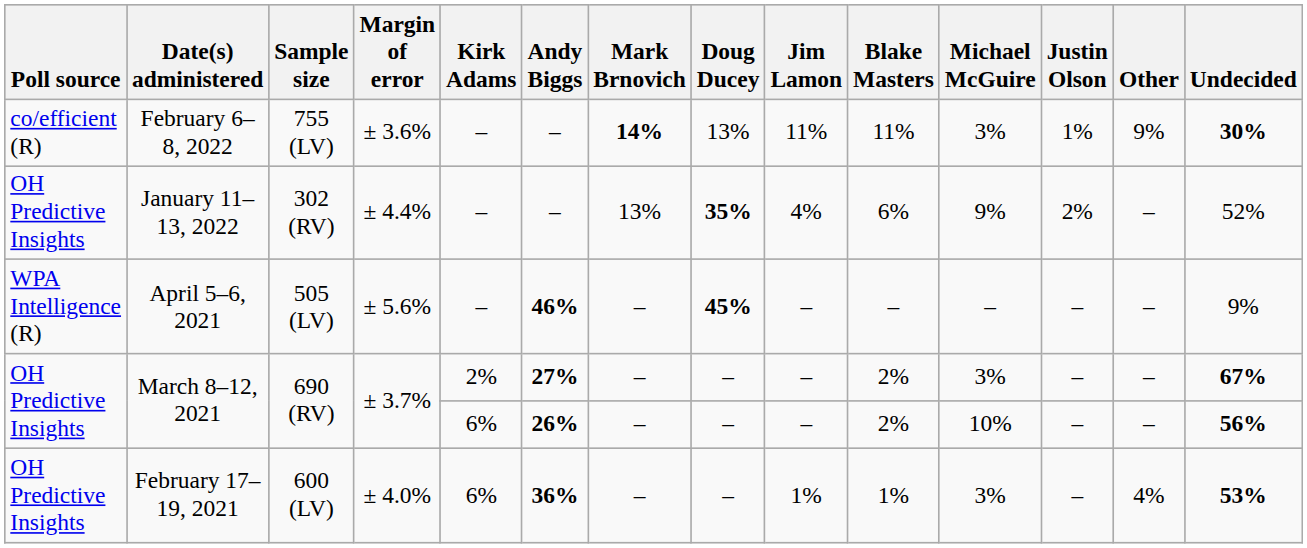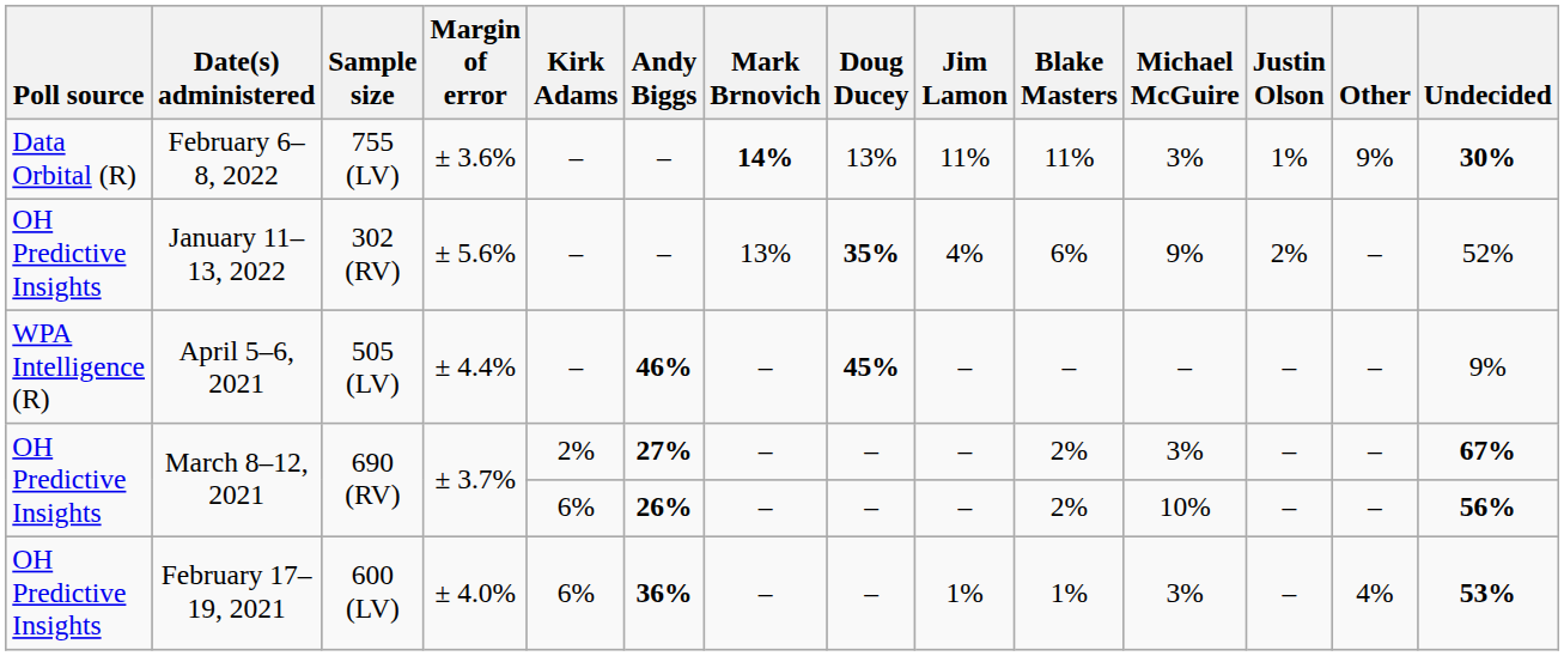 <table class="wikitable" style="font-size:90%;text-align:center;">
 <tr valign=bottom>
 <th>Poll source</th>
 <th>Date(s)<br>administered</th>
 <th>Sample<br>size</th>
 <th>Margin<br>of error</th>
 <th style="width:60px;">Kirk<br>Adams</th>
 <th style="width:60px;">Andy<br>Biggs</th>
 <th style="width:60px;">Mark<br>Brnovich</th>
 <th style="width:60px;">Doug<br>Ducey</th>
 <th style="width:60px;">Jim<br>Lamon</th>
 <th style="width:60px;">Blake<br>Masters</th>
 <th style="width:60px;">Michael<br>McGuire</th>
 <th style="width:60px;">Justin<br>Olson</th>
 <th>Other</th>
 <th>Undecided</th>
 </tr>
 <tr>
-<td style="text-align:left;"><a href='#'>co/efficient</a> (R)</td>
+<td style="text-align:left;"><a href='#'>Data Orbital</a> (R)</td>
 <td>February 6–8, 2022</td>
 <td>755 (LV)</td>
 <td>± 3.6%</td>
 <td>–</td>
 <td>–</td>
 <td><strong>14%</strong></td>
 <td>13%</td>
 <td>11%</td>
 <td>11%</td>
 <td>3%</td>
 <td>1%</td>
 <td>9%</td>
 <td><strong>30%</strong></td>
 </tr>
 <tr>
 <td style="text-align:left;"><a href='#'>OH Predictive Insights</a></td>
 <td>January 11–13, 2022</td>
 <td>302 (RV)</td>
-<td>± 4.4%</td>
+<td>± 5.6%</td>
 <td>–</td>
 <td>–</td>
 <td>13%</td>
 <td><strong>35%</strong></td>
 <td>4%</td>
 <td>6%</td>
 <td>9%</td>
 <td>2%</td>
 <td>–</td>
 <td>52%</td>
 </tr>
 <tr>
 <td style="text-align:left;"><a href='#'>WPA Intelligence</a> (R)</td>
 <td>April 5–6, 2021</td>
 <td>505 (LV)</td>
-<td>± 5.6%</td>
+<td>± 4.4%</td>
 <td>–</td>
 <td><strong>46%</strong></td>
 <td>–</td>
 <td><strong>45%</strong></td>
 <td>–</td>
 <td>–</td>
 <td>–</td>
 <td>–</td>
 <td>–</td>
 <td>9%</td>
 </tr>
 <tr>
 <td rowspan=2 style="text-align:left;"><a href='#'>OH Predictive Insights</a></td>
 <td rowspan=2>March 8–12, 2021</td>
 <td rowspan=2>690 (RV)</td>
 <td rowspan=2>± 3.7%</td>
 <td>2%</td>
 <td><strong>27%</strong></td>
 <td>–</td>
 <td>–</td>
 <td>–</td>
 <td>2%</td>
 <td>3%</td>
 <td>–</td>
 <td>–</td>
 <td><strong>67%</strong></td>
 </tr>
 <tr>
 <td>6%</td>
 <td><strong>26%</strong></td>
 <td>–</td>
 <td>–</td>
 <td>–</td>
 <td>2%</td>
 <td>10%</td>
 <td>–</td>
 <td>–</td>
 <td><strong>56%</strong></td>
 </tr>
 <tr>
 <td style="text-align:left;"><a href='#'>OH Predictive Insights</a></td>
 <td>February 17–19, 2021</td>
 <td>600 (LV)</td>
 <td>± 4.0%</td>
 <td>6%</td>
 <td><strong>36%</strong></td>
 <td>–</td>
 <td>–</td>
 <td>1%</td>
 <td>1%</td>
 <td>3%</td>
 <td>–</td>
 <td>4%</td>
 <td><strong>53%</strong></td>
 </tr>
 </table>
